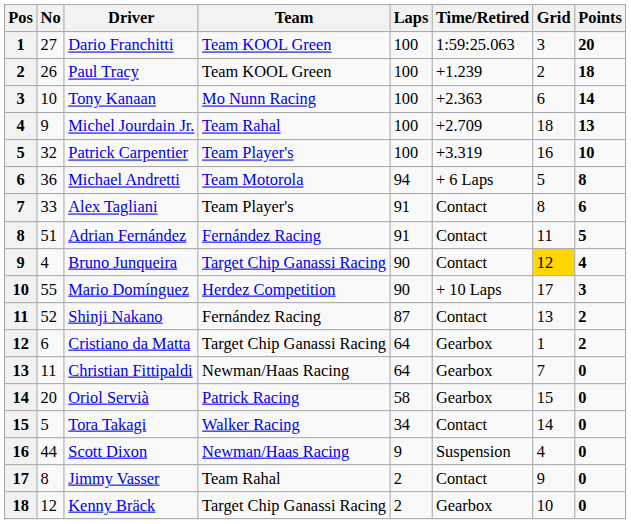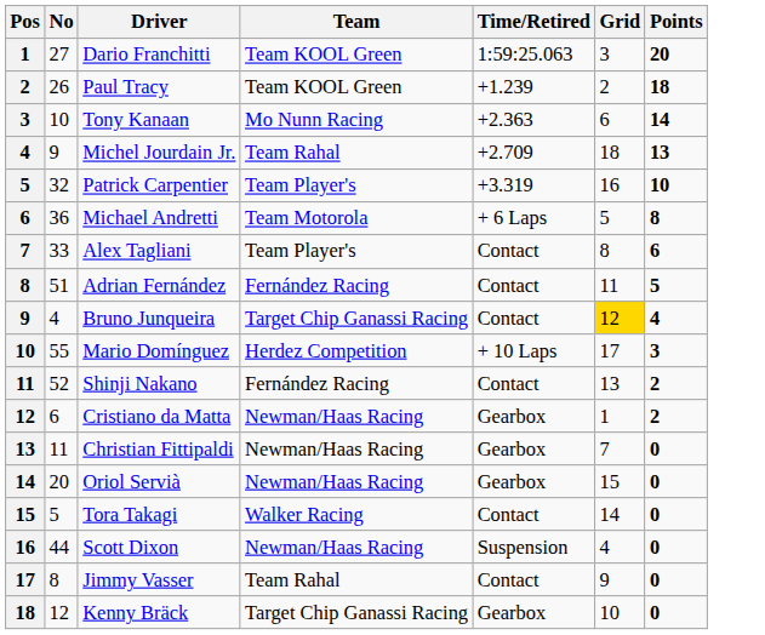 <table class="wikitable" style="font-size:95%;">
 <tr>
 <th>Pos</th>
 <th>No</th>
 <th>Driver</th>
 <th>Team</th>
-<th>Laps</th>
 <th>Time/Retired</th>
 <th>Grid</th>
 <th>Points</th>
 </tr>
 <tr>
 <th>1</th>
 <td>27</td>
 <td> <a href='#'>Dario Franchitti</a></td>
 <td><a href='#'>Team KOOL Green</a></td>
-<td>100</td>
 <td>1:59:25.063</td>
 <td>3</td>
 <td><strong>20</strong></td>
 </tr>
 <tr>
 <th>2</th>
 <td>26</td>
 <td> <a href='#'>Paul Tracy</a></td>
 <td>Team KOOL Green</td>
-<td>100</td>
 <td>+1.239</td>
 <td>2</td>
 <td><strong>18</strong></td>
 </tr>
 <tr>
 <th>3</th>
 <td>10</td>
 <td> <a href='#'>Tony Kanaan</a></td>
 <td><a href='#'>Mo Nunn Racing</a></td>
-<td>100</td>
 <td>+2.363</td>
 <td>6</td>
 <td><strong>14</strong></td>
 </tr>
 <tr>
 <th>4</th>
 <td>9</td>
 <td> <a href='#'>Michel Jourdain Jr.</a></td>
 <td><a href='#'>Team Rahal</a></td>
-<td>100</td>
 <td>+2.709</td>
 <td>18</td>
 <td><strong>13</strong></td>
 </tr>
 <tr>
 <th>5</th>
 <td>32</td>
 <td> <a href='#'>Patrick Carpentier</a></td>
 <td><a href='#'>Team Player's</a></td>
-<td>100</td>
 <td>+3.319</td>
 <td>16</td>
 <td><strong>10</strong></td>
 </tr>
 <tr>
 <th>6</th>
 <td>36</td>
 <td> <a href='#'>Michael Andretti</a></td>
 <td><a href='#'>Team Motorola</a></td>
-<td>94</td>
 <td>+ 6 Laps</td>
 <td>5</td>
 <td><strong>8</strong></td>
 </tr>
 <tr>
 <th>7</th>
 <td>33</td>
 <td> <a href='#'>Alex Tagliani</a></td>
 <td>Team Player's</td>
-<td>91</td>
 <td>Contact</td>
 <td>8</td>
 <td><strong>6</strong></td>
 </tr>
 <tr>
 <th>8</th>
 <td>51</td>
 <td> <a href='#'>Adrian Fernández</a></td>
 <td><a href='#'>Fernández Racing</a></td>
-<td>91</td>
 <td>Contact</td>
 <td>11</td>
 <td><strong>5</strong></td>
 </tr>
 <tr>
 <th>9</th>
 <td>4</td>
 <td> <a href='#'>Bruno Junqueira</a></td>
 <td><a href='#'>Target Chip Ganassi Racing</a></td>
-<td>90</td>
 <td>Contact</td>
 <td style="background: gold;">12</td>
 <td><strong>4</strong></td>
 </tr>
 <tr>
 <th>10</th>
 <td>55</td>
 <td> <a href='#'>Mario Domínguez</a></td>
 <td><a href='#'>Herdez Competition</a></td>
-<td>90</td>
 <td>+ 10 Laps</td>
 <td>17</td>
 <td><strong>3</strong></td>
 </tr>
 <tr>
 <th>11</th>
 <td>52</td>
 <td> <a href='#'>Shinji Nakano</a></td>
 <td>Fernández Racing</td>
-<td>87</td>
 <td>Contact</td>
 <td>13</td>
 <td><strong>2</strong></td>
 </tr>
 <tr>
 <th>12</th>
 <td>6</td>
 <td> <a href='#'>Cristiano da Matta</a></td>
-<td>Target Chip Ganassi Racing</td>
-<td>64</td>
+<td><a href='#'>Newman/Haas Racing</a></td>
 <td>Gearbox</td>
 <td>1</td>
 <td><strong>2</strong></td>
 </tr>
 <tr>
 <th>13</th>
 <td>11</td>
 <td> <a href='#'>Christian Fittipaldi</a></td>
 <td>Newman/Haas Racing</td>
-<td>64</td>
 <td>Gearbox</td>
 <td>7</td>
 <td><strong>0</strong></td>
 </tr>
 <tr>
 <th>14</th>
 <td>20</td>
 <td> <a href='#'>Oriol Servià</a></td>
-<td><a href='#'>Patrick Racing</a></td>
-<td>58</td>
+<td><a href='#'>Newman/Haas Racing</a></td>
 <td>Gearbox</td>
 <td>15</td>
 <td><strong>0</strong></td>
 </tr>
 <tr>
 <th>15</th>
 <td>5</td>
 <td> <a href='#'>Tora Takagi</a></td>
 <td><a href='#'>Walker Racing</a></td>
-<td>34</td>
 <td>Contact</td>
 <td>14</td>
 <td><strong>0</strong></td>
 </tr>
 <tr>
 <th>16</th>
 <td>44</td>
 <td> <a href='#'>Scott Dixon</a></td>
 <td><a href='#'>Newman/Haas Racing</a></td>
-<td>9</td>
 <td>Suspension</td>
 <td>4</td>
 <td><strong>0</strong></td>
 </tr>
 <tr>
 <th>17</th>
 <td>8</td>
 <td> <a href='#'>Jimmy Vasser</a></td>
 <td>Team Rahal</td>
-<td>2</td>
 <td>Contact</td>
 <td>9</td>
 <td><strong>0</strong></td>
 </tr>
 <tr>
 <th>18</th>
 <td>12</td>
 <td> <a href='#'>Kenny Bräck</a></td>
 <td>Target Chip Ganassi Racing</td>
-<td>2</td>
 <td>Gearbox</td>
 <td>10</td>
 <td><strong>0</strong></td>
 </tr>
 </table>
